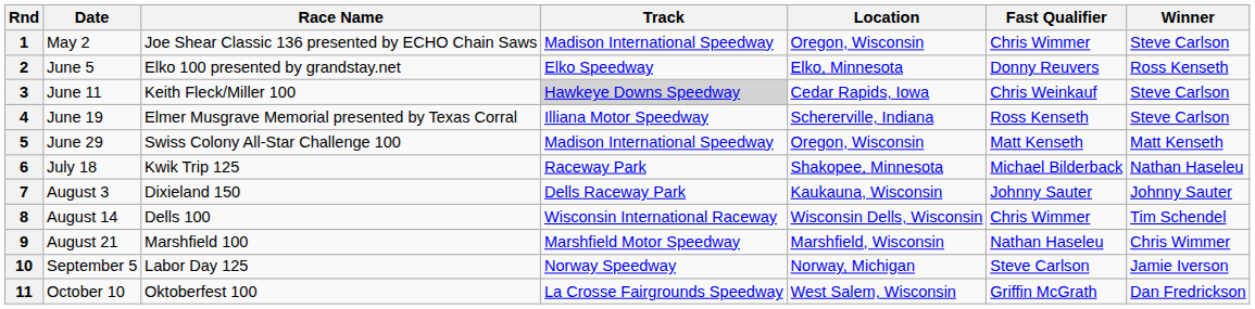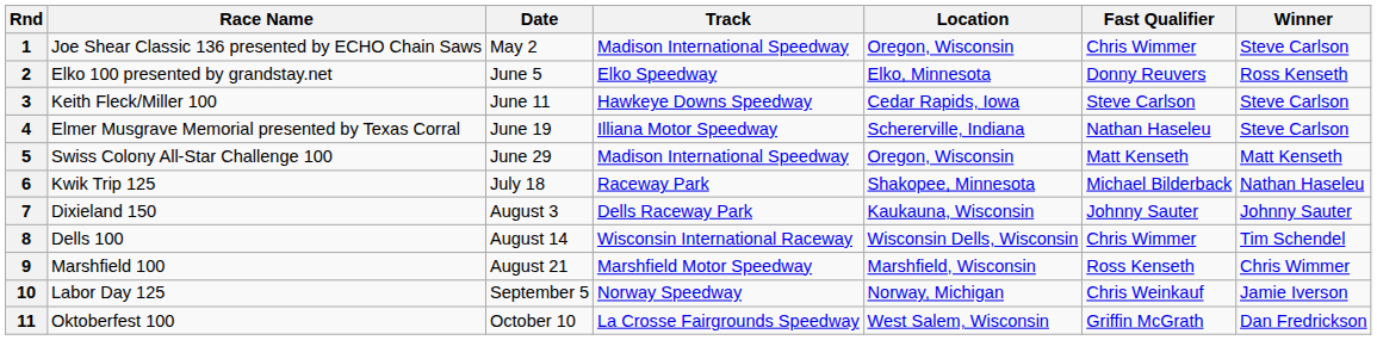 <table class="wikitable" style="font-size:90%;">
 <tr>
 <th>Rnd</th>
+<th>Race Name</th>
 <th>Date</th>
-<th>Race Name</th>
 <th>Track</th>
 <th>Location</th>
 <th>Fast Qualifier</th>
 <th>Winner</th>
 </tr>
 <tr>
 <th>1</th>
+<td>Joe Shear Classic 136 presented by ECHO Chain Saws</td>
 <td>May 2</td>
-<td>Joe Shear Classic 136 presented by ECHO Chain Saws</td>
 <td><a href='#'>Madison International Speedway</a></td>
 <td><a href='#'>Oregon, Wisconsin</a></td>
 <td><a href='#'>Chris Wimmer</a></td>
 <td><a href='#'>Steve Carlson</a></td>
 </tr>
 <tr>
 <th>2</th>
+<td>Elko 100 presented by grandstay.net</td>
 <td>June 5</td>
-<td>Elko 100 presented by grandstay.net</td>
 <td><a href='#'>Elko Speedway</a></td>
 <td><a href='#'>Elko, Minnesota</a></td>
 <td><a href='#'>Donny Reuvers</a></td>
 <td><a href='#'>Ross Kenseth</a></td>
 </tr>
 <tr>
 <th>3</th>
+<td>Keith Fleck/Miller 100</td>
 <td>June 11</td>
-<td>Keith Fleck/Miller 100</td>
-<td style="background: lightgrey;"><a href='#'>Hawkeye Downs Speedway</a></td>
+<td><a href='#'>Hawkeye Downs Speedway</a></td>
 <td><a href='#'>Cedar Rapids, Iowa</a></td>
-<td><a href='#'>Chris Weinkauf</a></td>
+<td><a href='#'>Steve Carlson</a></td>
 <td><a href='#'>Steve Carlson</a></td>
 </tr>
 <tr>
 <th>4</th>
+<td>Elmer Musgrave Memorial presented by Texas Corral</td>
 <td>June 19</td>
-<td>Elmer Musgrave Memorial presented by Texas Corral</td>
 <td><a href='#'>Illiana Motor Speedway</a></td>
 <td><a href='#'>Schererville, Indiana</a></td>
-<td><a href='#'>Ross Kenseth</a></td>
+<td><a href='#'>Nathan Haseleu</a></td>
 <td><a href='#'>Steve Carlson</a></td>
 </tr>
 <tr>
 <th>5</th>
+<td>Swiss Colony All-Star Challenge 100</td>
 <td>June 29</td>
-<td>Swiss Colony All-Star Challenge 100</td>
 <td><a href='#'>Madison International Speedway</a></td>
 <td><a href='#'>Oregon, Wisconsin</a></td>
 <td><a href='#'>Matt Kenseth</a></td>
 <td><a href='#'>Matt Kenseth</a></td>
 </tr>
 <tr>
 <th>6</th>
+<td>Kwik Trip 125</td>
 <td>July 18</td>
-<td>Kwik Trip 125</td>
 <td><a href='#'>Raceway Park</a></td>
 <td><a href='#'>Shakopee, Minnesota</a></td>
 <td><a href='#'>Michael Bilderback</a></td>
 <td><a href='#'>Nathan Haseleu</a></td>
 </tr>
 <tr>
 <th>7</th>
+<td>Dixieland 150</td>
 <td>August 3</td>
-<td>Dixieland 150</td>
 <td><a href='#'>Dells Raceway Park</a></td>
 <td><a href='#'>Kaukauna, Wisconsin</a></td>
 <td><a href='#'>Johnny Sauter</a></td>
 <td><a href='#'>Johnny Sauter</a></td>
 </tr>
 <tr>
 <th>8</th>
+<td>Dells 100</td>
 <td>August 14</td>
-<td>Dells 100</td>
 <td><a href='#'>Wisconsin International Raceway</a></td>
 <td><a href='#'>Wisconsin Dells, Wisconsin</a></td>
 <td><a href='#'>Chris Wimmer</a></td>
 <td><a href='#'>Tim Schendel</a></td>
 </tr>
 <tr>
 <th>9</th>
+<td>Marshfield 100</td>
 <td>August 21</td>
-<td>Marshfield 100</td>
 <td><a href='#'>Marshfield Motor Speedway</a></td>
 <td><a href='#'>Marshfield, Wisconsin</a></td>
-<td><a href='#'>Nathan Haseleu</a></td>
+<td><a href='#'>Ross Kenseth</a></td>
 <td><a href='#'>Chris Wimmer</a></td>
 </tr>
 <tr>
 <th>10</th>
+<td>Labor Day 125</td>
 <td>September 5</td>
-<td>Labor Day 125</td>
 <td><a href='#'>Norway Speedway</a></td>
 <td><a href='#'>Norway, Michigan</a></td>
-<td><a href='#'>Steve Carlson</a></td>
+<td><a href='#'>Chris Weinkauf</a></td>
 <td><a href='#'>Jamie Iverson</a></td>
 </tr>
 <tr>
 <th>11</th>
+<td>Oktoberfest 100</td>
 <td>October 10</td>
-<td>Oktoberfest 100</td>
 <td><a href='#'>La Crosse Fairgrounds Speedway</a></td>
 <td><a href='#'>West Salem, Wisconsin</a></td>
 <td><a href='#'>Griffin McGrath</a></td>
 <td><a href='#'>Dan Fredrickson</a></td>
 </tr>
 </table>
